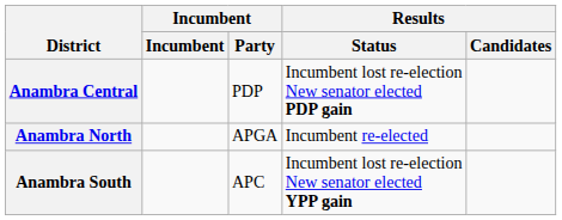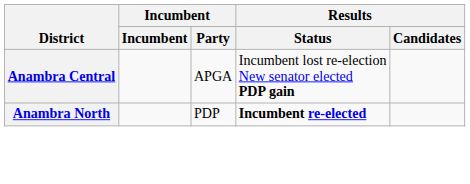 <table class="wikitable sortable">
 <tr valign=bottom>
 <th rowspan=2>District</th>
 <th colspan=2>Incumbent</th>
 <th colspan=2>Results</th>
 </tr>
 <tr valign=bottom>
 <th>Incumbent</th>
 <th>Party</th>
 <th>Status</th>
 <th>Candidates</th>
 </tr>
 <tr>
 <th><a href='#'>Anambra Central</a></th>
 <td></td>
-<td>PDP</td>
+<td>APGA</td>
 <td>Incumbent lost re-election<br><a href='#'>New senator elected</a><br><strong>PDP gain</strong></td>
 <td nowrap></td>
 </tr>
 <tr>
 <th><a href='#'>Anambra North</a></th>
 <td></td>
-<td>APGA</td>
-<td>Incumbent <a href='#'>re-elected</a></td>
-<td nowrap></td>
-</tr>
-<tr>
-<th>Anambra South</th>
-<td></td>
-<td>APC</td>
-<td>Incumbent lost re-election<br><a href='#'>New senator elected</a><br><strong>YPP gain</strong></td>
+<td>PDP</td>
+<td><strong>Incumbent <a href='#'>re-elected</a></strong></td>
 <td nowrap></td>
 </tr>
 </table>
